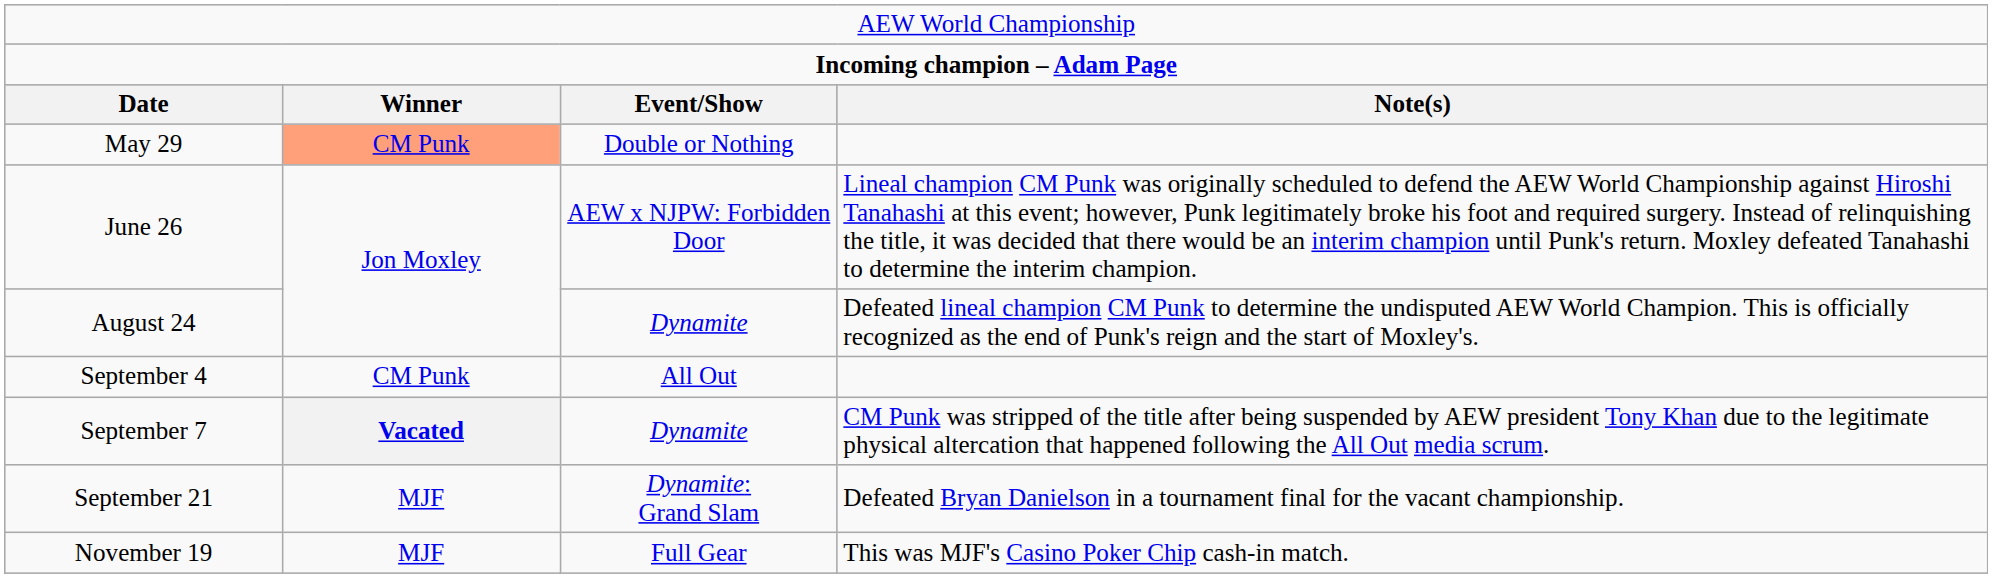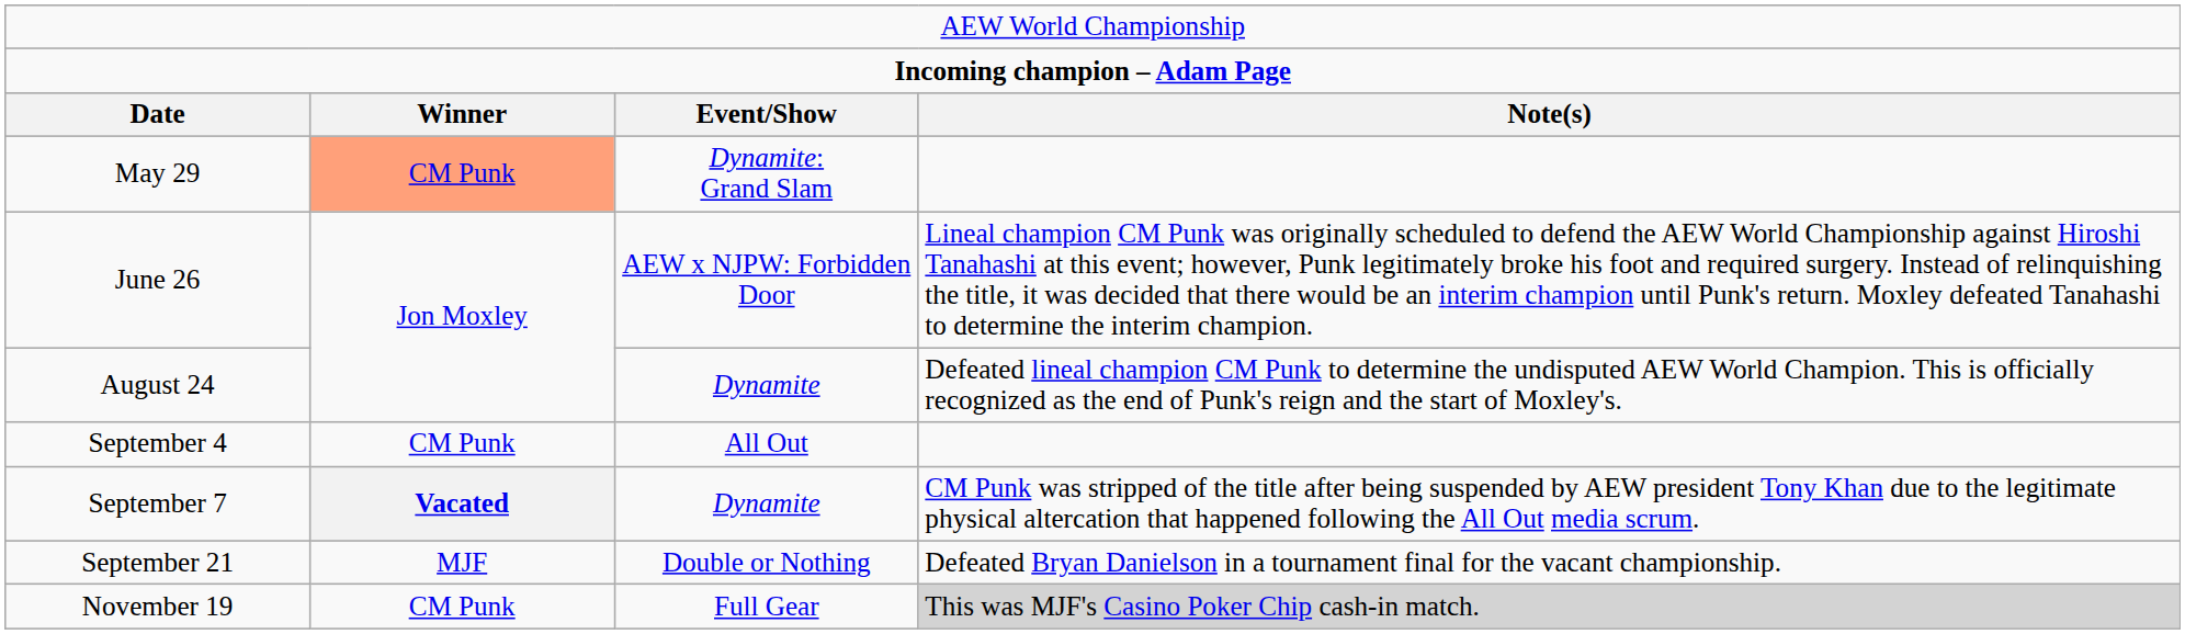 <table class="wikitable" style="text-align:center; width:100%;">
 <tr>
 <td colspan="4" style="text-align: center;"><a href='#'>AEW World Championship</a></td>
 </tr>
 <tr>
 <td colspan="4" style="text-align: center;"><strong>Incoming champion – <a href='#'>Adam Page</a></strong></td>
 </tr>
 <tr>
 <th width=14%>Date</th>
 <th width=14%>Winner</th>
 <th width=14%>Event/Show</th>
 <th width=58%>Note(s)</th>
 </tr>
 <tr>
 <td>May 29</td>
 <td style="background: lightsalmon;"><a href='#'>CM Punk</a></td>
-<td><a href='#'>Double or Nothing</a></td>
+<td><a href='#'><em>Dynamite</em>:<br>Grand Slam</a></td>
 <td></td>
 </tr>
 <tr>
 <td>June 26</td>
 <td rowspan=2><a href='#'>Jon Moxley</a></td>
 <td><a href='#'>AEW x NJPW: Forbidden Door</a></td>
 <td align=left><a href='#'>Lineal champion</a> <a href='#'>CM Punk</a> was originally scheduled to defend the AEW World Championship against <a href='#'>Hiroshi Tanahashi</a> at this event; however, Punk legitimately broke his foot and required surgery. Instead of relinquishing the title, it was decided that there would be an <a href='#'>interim champion</a> until Punk's return. Moxley defeated Tanahashi to determine the interim champion.</td>
 </tr>
 <tr>
 <td>August 24</td>
 <td><em><a href='#'>Dynamite</a></em></td>
 <td align=left>Defeated <a href='#'>lineal champion</a> <a href='#'>CM Punk</a> to determine the undisputed AEW World Champion. This is officially recognized as the end of Punk's reign and the start of Moxley's.</td>
 </tr>
 <tr>
 <td>September 4</td>
 <td><a href='#'>CM Punk</a></td>
 <td><a href='#'>All Out</a></td>
 <td></td>
 </tr>
 <tr>
 <td>September 7</td>
 <th><a href='#'>Vacated</a></th>
 <td><em><a href='#'>Dynamite</a></em></td>
 <td align=left><a href='#'>CM Punk</a> was stripped of the title after being suspended by AEW president <a href='#'>Tony Khan</a> due to the legitimate physical altercation that happened following the <a href='#'>All Out</a> <a href='#'>media scrum</a>.</td>
 </tr>
 <tr>
 <td>September 21</td>
 <td><a href='#'>MJF</a></td>
-<td><a href='#'><em>Dynamite</em>:<br>Grand Slam</a></td>
+<td><a href='#'>Double or Nothing</a></td>
 <td align=left>Defeated <a href='#'>Bryan Danielson</a> in a tournament final for the vacant championship.</td>
 </tr>
 <tr>
 <td>November 19</td>
-<td><a href='#'>MJF</a></td>
+<td><a href='#'>CM Punk</a></td>
 <td><a href='#'>Full Gear</a></td>
-<td align=left>This was MJF's <a href='#'>Casino Poker Chip</a> cash-in match.</td>
+<td align=left style="background: lightgrey;">This was MJF's <a href='#'>Casino Poker Chip</a> cash-in match.</td>
 </tr>
 </table>
